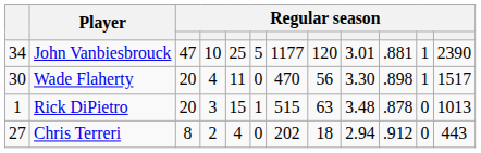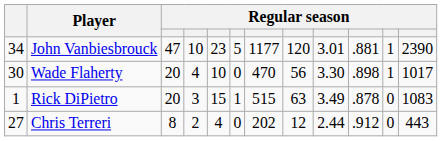 <table class="wikitable plainrowheaders" style="text-align:center;">
 <tr>
 <th scope="col" rowspan="2"></th>
 <th scope="col" rowspan="2">Player</th>
 <th scope=colgroup colspan=10>Regular season</th>
 </tr>
 <tr>
 <th scope="col"></th>
 <th scope="col"></th>
 <th scope="col"></th>
 <th scope="col"></th>
 <th scope="col"></th>
 <th scope="col"></th>
 <th scope="col"></th>
 <th scope="col"></th>
 <th scope="col"></th>
 <th scope="col"></th>
 </tr>
 <tr>
 <td scope="row">34</td>
 <td align="left"><a href='#'>John Vanbiesbrouck</a></td>
 <td>47</td>
 <td>10</td>
-<td>25</td>
+<td>23</td>
 <td>5</td>
 <td>1177</td>
 <td>120</td>
 <td>3.01</td>
 <td>.881</td>
 <td>1</td>
 <td>2390</td>
 </tr>
 <tr>
 <td scope="row">30</td>
 <td align="left"><a href='#'>Wade Flaherty</a></td>
 <td>20</td>
 <td>4</td>
-<td>11</td>
+<td>10</td>
 <td>0</td>
 <td>470</td>
 <td>56</td>
 <td>3.30</td>
 <td>.898</td>
 <td>1</td>
-<td>1517</td>
+<td>1017</td>
 </tr>
 <tr>
 <td scope="row">1</td>
 <td align="left"><a href='#'>Rick DiPietro</a></td>
 <td>20</td>
 <td>3</td>
 <td>15</td>
 <td>1</td>
 <td>515</td>
 <td>63</td>
-<td>3.48</td>
+<td>3.49</td>
 <td>.878</td>
 <td>0</td>
-<td>1013</td>
+<td>1083</td>
 </tr>
 <tr>
 <td scope="row">27</td>
 <td align="left"><a href='#'>Chris Terreri</a></td>
 <td>8</td>
 <td>2</td>
 <td>4</td>
 <td>0</td>
 <td>202</td>
-<td>18</td>
-<td>2.94</td>
+<td>12</td>
+<td>2.44</td>
 <td>.912</td>
 <td>0</td>
 <td>443</td>
 </tr>
 </table>
